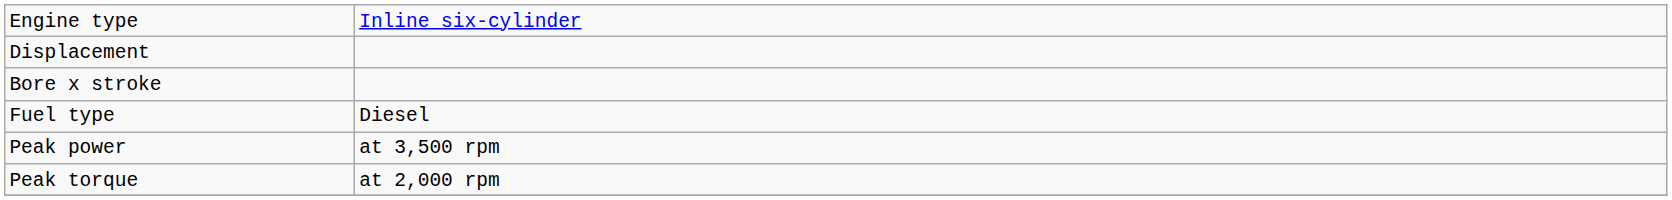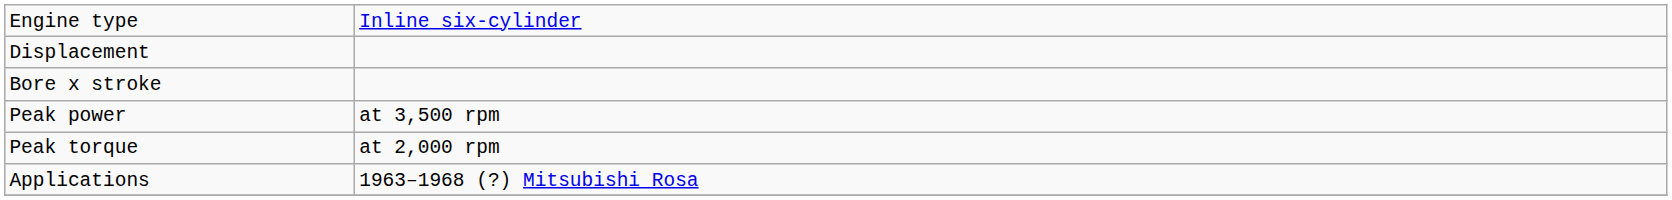 <table class="wikitable" style="width:70%;">
 <tr>
 <td style="width:16%;">Engine type</td>
 <td style="width:60%;"><a href='#'>Inline six-cylinder</a></td>
 </tr>
 <tr>
 <td>Displacement</td>
 <td></td>
 </tr>
 <tr>
 <td>Bore x stroke</td>
 <td></td>
 </tr>
 <tr>
-<td>Fuel type</td>
-<td>Diesel</td>
-</tr>
-<tr>
 <td>Peak power</td>
 <td> at 3,500 rpm</td>
 </tr>
 <tr>
 <td>Peak torque</td>
 <td> at 2,000 rpm</td>
 </tr>
 <tr>
+<td>Applications</td>
+<td>1963–1968 (?) <a href='#'>Mitsubishi Rosa</a></td>
+</tr>
+<tr>
 </tr>
 </table>
